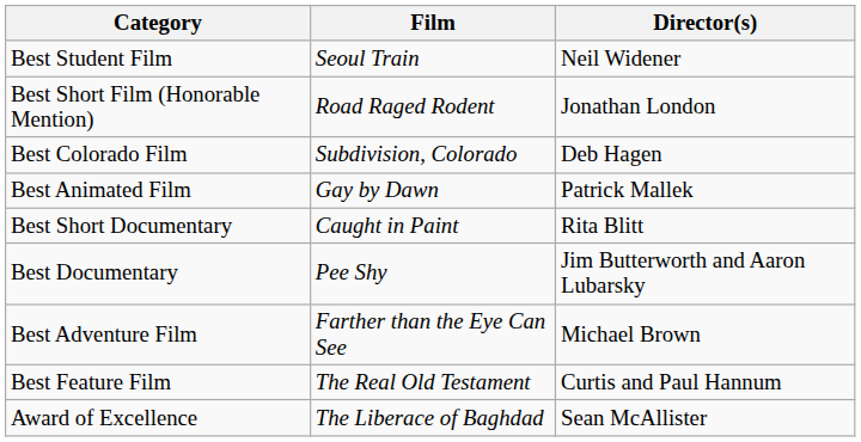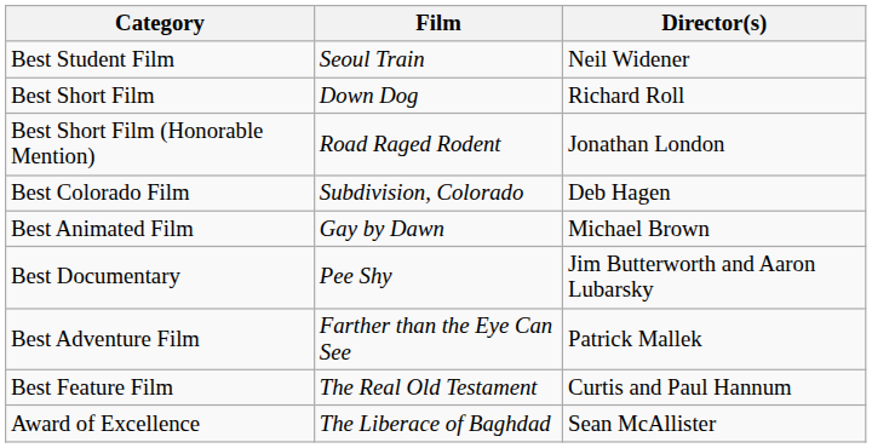 <table class="wikitable">
 <tr>
 <th><strong>Category</strong></th>
 <th><strong>Film</strong></th>
 <th><strong>Director(s)</strong></th>
 </tr>
 <tr>
 <td>Best Student Film</td>
 <td><em>Seoul Train</em></td>
 <td>Neil Widener</td>
+</tr>
+<tr>
+<td>Best Short Film</td>
+<td><em>Down Dog</em></td>
+<td>Richard Roll</td>
 </tr>
 <tr>
 <td>Best Short Film (Honorable Mention)</td>
 <td><em>Road Raged Rodent</em></td>
 <td>Jonathan London</td>
 </tr>
 <tr>
 <td>Best Colorado Film</td>
 <td><em>Subdivision, Colorado</em></td>
 <td>Deb Hagen</td>
 </tr>
 <tr>
 <td>Best Animated Film</td>
 <td><em>Gay by Dawn</em></td>
-<td>Patrick Mallek</td>
-</tr>
-<tr>
-<td>Best Short Documentary</td>
-<td><em>Caught in Paint</em></td>
-<td>Rita Blitt</td>
+<td>Michael Brown</td>
 </tr>
 <tr>
 <td>Best Documentary</td>
 <td><em>Pee Shy</em></td>
 <td>Jim Butterworth and Aaron Lubarsky</td>
 </tr>
 <tr>
 <td>Best Adventure Film</td>
 <td><em>Farther than the Eye Can See</em></td>
-<td>Michael Brown</td>
+<td>Patrick Mallek</td>
 </tr>
 <tr>
 <td>Best Feature Film</td>
 <td><em>The Real Old Testament</em></td>
 <td>Curtis and Paul Hannum</td>
 </tr>
 <tr>
 <td>Award of Excellence</td>
 <td><em>The Liberace of Baghdad</em></td>
 <td>Sean McAllister</td>
 </tr>
 </table>
